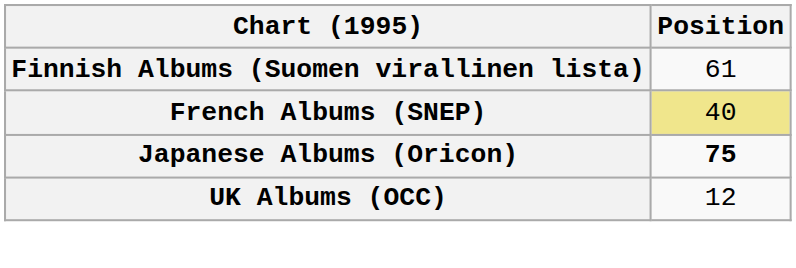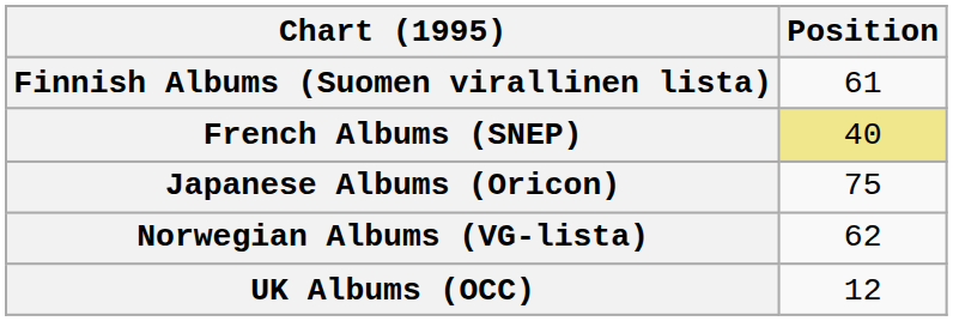 <table class="wikitable sortable plainrowheaders" style="text-align:center">
 <tr>
 <th scope="col">Chart (1995)</th>
 <th scope="col">Position</th>
 </tr>
 <tr>
 <th scope="row">Finnish Albums (Suomen virallinen lista)</th>
 <td>61</td>
 </tr>
 <tr>
 <th scope="row">French Albums (SNEP)</th>
 <td style="background: khaki;">40</td>
 </tr>
 <tr>
 <th scope="row">Japanese Albums (Oricon)</th>
-<td><strong>75</strong></td>
+<td>75</td>
+</tr>
+<tr>
+<th scope="row">Norwegian Albums (VG-lista)</th>
+<td>62</td>
 </tr>
 <tr>
 <th scope="row">UK Albums (OCC)</th>
 <td>12</td>
 </tr>
 </table>
